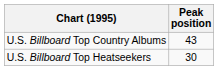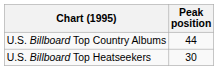 <table class="wikitable">
 <tr>
 <th>Chart (1995)</th>
 <th>Peak<br>position</th>
 </tr>
 <tr>
 <td>U.S. <em>Billboard</em> Top Country Albums</td>
-<td align="center">43</td>
+<td align="center">44</td>
 </tr>
 <tr>
 <td>U.S. <em>Billboard</em> Top Heatseekers</td>
 <td align="center">30</td>
 </tr>
 </table>
